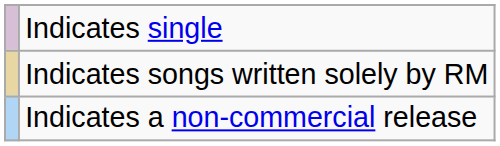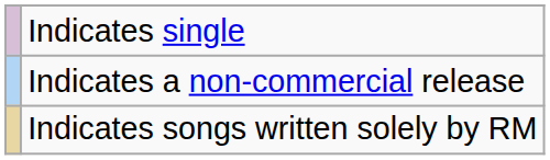 <table class="wikitable" style="font-size:90%;">
 <tr>
 <td style="background-color:#D8BFD8"></td>
 <td>Indicates <a href='#'>single</a></td>
 </tr>
 <tr>
+<td style="background-color:#b1d6f5"></td>
+<td>Indicates a <a href='#'>non-commercial</a> release</td>
+</tr>
+<tr>
 <td scope="row" style="background-color:#e8d7a2"></td>
 <td>Indicates songs written solely by RM</td>
 </tr>
-<tr>
-<td style="background-color:#b1d6f5"></td>
-<td>Indicates a <a href='#'>non-commercial</a> release</td>
-</tr>
 </table>
